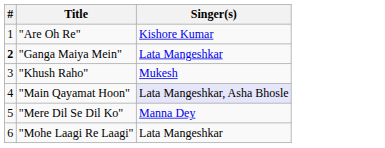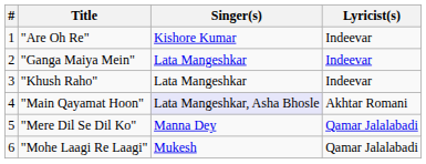 <table class="wikitable" style="font-size:95%;">
 <tr>
 <th>#</th>
 <th>Title</th>
 <th>Singer(s)</th>
+<th>Lyricist(s)</th>
 </tr>
 <tr>
 <td>1</td>
 <td>"Are Oh Re"</td>
 <td><a href='#'>Kishore Kumar</a></td>
+<td>Indeevar</td>
 </tr>
 <tr>
-<td><strong>2</strong></td>
+<td>2</td>
 <td>"Ganga Maiya Mein"</td>
 <td><a href='#'>Lata Mangeshkar</a></td>
+<td><a href='#'>Indeevar</a></td>
 </tr>
 <tr>
 <td>3</td>
 <td>"Khush Raho"</td>
-<td><a href='#'>Mukesh</a></td>
+<td>Lata Mangeshkar</td>
+<td>Indeevar</td>
 </tr>
 <tr>
 <td>4</td>
 <td>"Main Qayamat Hoon"</td>
 <td style="background: lavender;">Lata Mangeshkar, Asha Bhosle</td>
+<td>Akhtar Romani</td>
 </tr>
 <tr>
 <td>5</td>
 <td>"Mere Dil Se Dil Ko"</td>
 <td><a href='#'>Manna Dey</a></td>
+<td><a href='#'>Qamar Jalalabadi</a></td>
 </tr>
 <tr>
 <td>6</td>
 <td>"Mohe Laagi Re Laagi"</td>
-<td>Lata Mangeshkar</td>
+<td><a href='#'>Mukesh</a></td>
+<td>Qamar Jalalabadi</td>
 </tr>
 </table>
